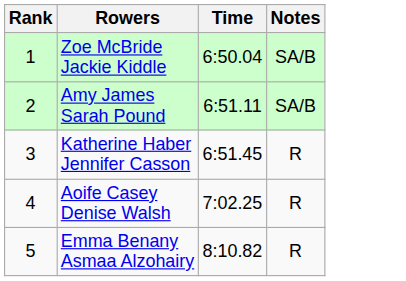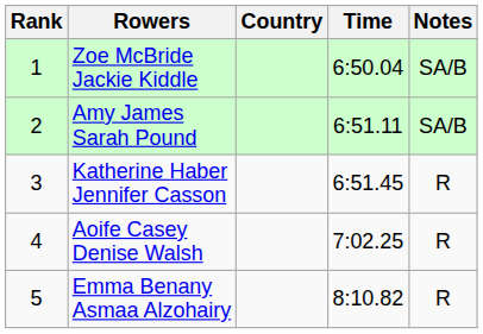 <table class="wikitable" style="text-align:center">
 <tr>
 <th>Rank</th>
 <th>Rowers</th>
+<th>Country</th>
 <th>Time</th>
 <th>Notes</th>
 </tr>
 <tr bgcolor=ccffcc>
 <td>1</td>
 <td align="left"><a href='#'>Zoe McBride</a><br><a href='#'>Jackie Kiddle</a></td>
+<td align="left"></td>
 <td>6:50.04</td>
 <td>SA/B</td>
 </tr>
 <tr bgcolor=ccffcc>
 <td>2</td>
 <td align="left"><a href='#'>Amy James</a><br><a href='#'>Sarah Pound</a></td>
+<td align="left"></td>
 <td>6:51.11</td>
 <td>SA/B</td>
 </tr>
 <tr>
 <td>3</td>
 <td align="left"><a href='#'>Katherine Haber</a><br><a href='#'>Jennifer Casson</a></td>
+<td align="left"></td>
 <td>6:51.45</td>
 <td>R</td>
 </tr>
 <tr>
 <td>4</td>
 <td align="left"><a href='#'>Aoife Casey</a><br><a href='#'>Denise Walsh</a></td>
+<td align="left"></td>
 <td>7:02.25</td>
 <td>R</td>
 </tr>
 <tr>
 <td>5</td>
 <td align="left"><a href='#'>Emma Benany</a><br><a href='#'>Asmaa Alzohairy</a></td>
+<td align="left"></td>
 <td>8:10.82</td>
 <td>R</td>
 </tr>
 </table>
